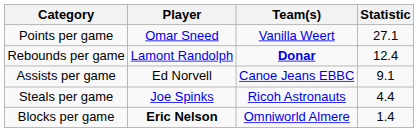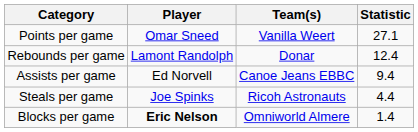 <table class="wikitable" style="text-align:center">
 <tr>
 <th>Category</th>
 <th>Player</th>
 <th>Team(s)</th>
 <th>Statistic</th>
 </tr>
 <tr>
 <td>Points per game</td>
 <td><a href='#'>Omar Sneed</a></td>
 <td><a href='#'>Vanilla Weert</a></td>
 <td>27.1</td>
 </tr>
 <tr>
 <td>Rebounds per game</td>
 <td><a href='#'>Lamont Randolph</a></td>
-<td><strong><a href='#'>Donar</a></strong></td>
+<td><a href='#'>Donar</a></td>
 <td>12.4</td>
 </tr>
 <tr>
 <td>Assists per game</td>
 <td>Ed Norvell</td>
 <td><a href='#'>Canoe Jeans EBBC</a></td>
-<td>9.1</td>
+<td>9.4</td>
 </tr>
 <tr>
 <td>Steals per game</td>
 <td><a href='#'>Joe Spinks</a></td>
 <td><a href='#'>Ricoh Astronauts</a></td>
 <td>4.4</td>
 </tr>
 <tr>
 <td>Blocks per game</td>
 <td><strong>Eric Nelson</strong></td>
 <td><a href='#'>Omniworld Almere</a></td>
 <td>1.4</td>
 </tr>
 </table>
